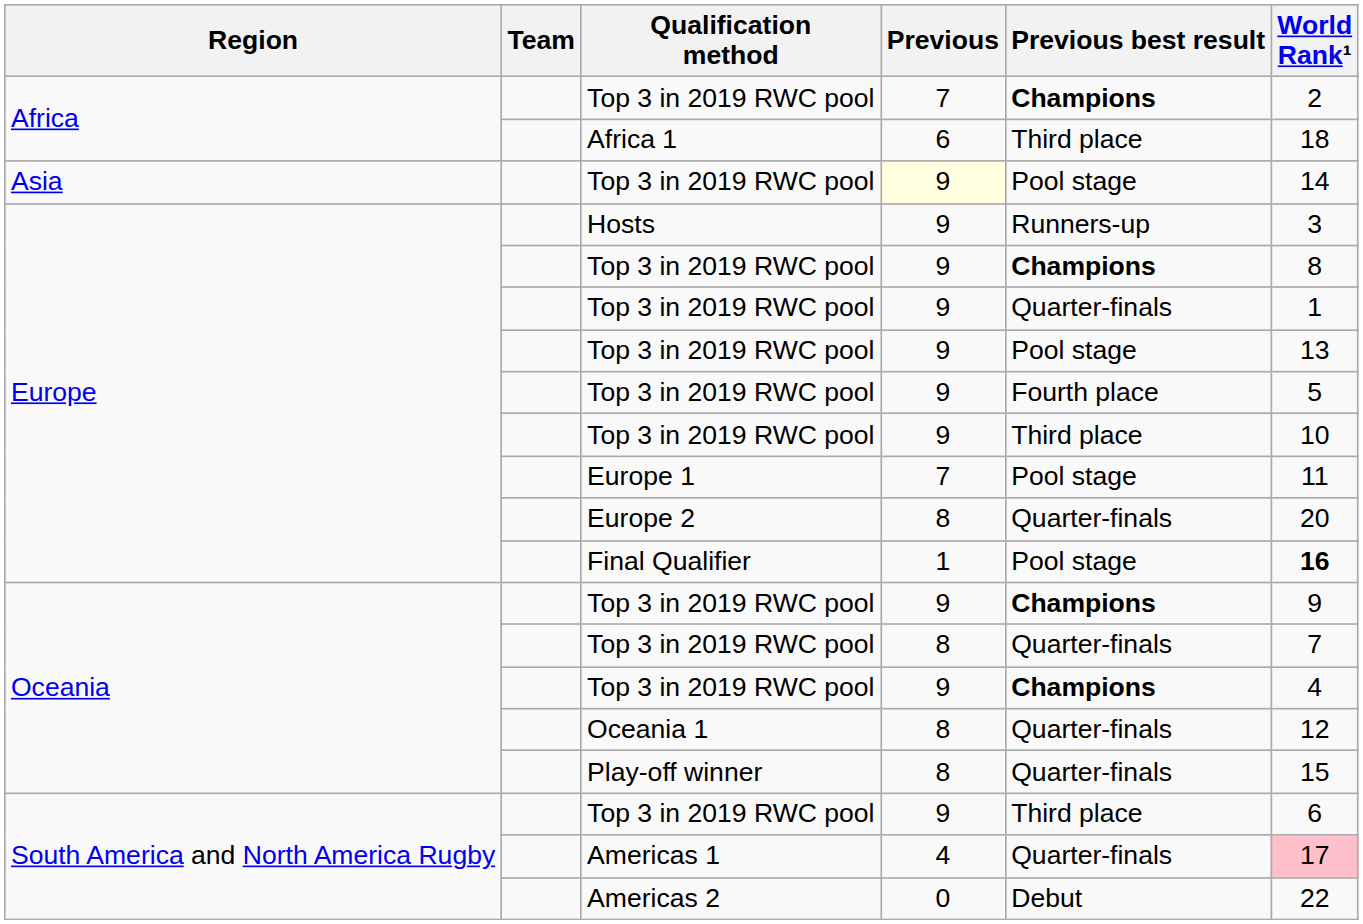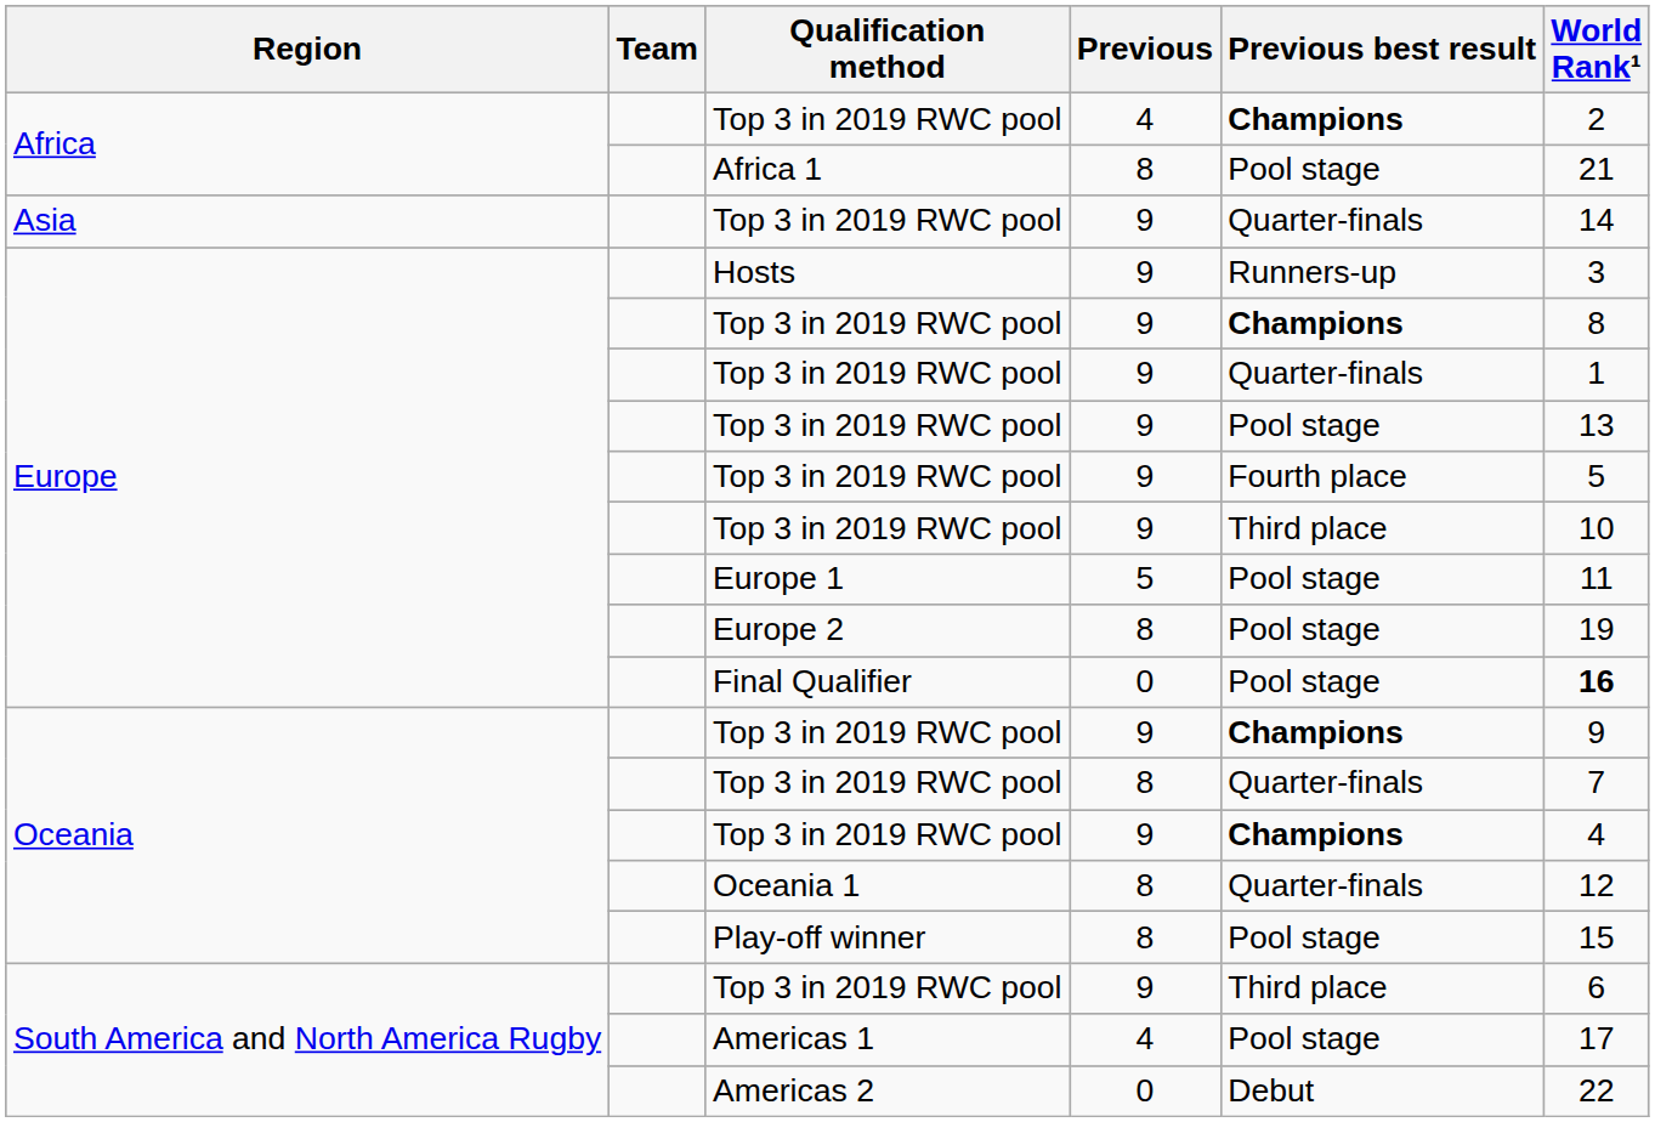 <table class="wikitable sortable">
 <tr>
 <th>Region</th>
 <th>Team</th>
 <th>Qualification<br>method</th>
 <th>Previous<br> </th>
 <th>Previous best result</th>
 <th><a href='#'>World <br>Rank</a>¹</th>
 </tr>
 <tr>
 <td rowspan=2><a href='#'>Africa</a></td>
 <td></td>
 <td>Top 3 in 2019 RWC pool</td>
-<td align=center>7</td>
+<td align=center>4</td>
 <td data-sort-value="1"><strong>Champions</strong> </td>
 <td align=center>2</td>
 </tr>
 <tr>
 <td></td>
 <td>Africa 1</td>
-<td align=center>6</td>
-<td data-sort-value="3">Third place </td>
-<td align=center>18</td>
+<td align=center>8</td>
+<td data-sort-value="9">Pool stage </td>
+<td align=center>21</td>
 </tr>
 <tr>
 <td><a href='#'>Asia</a></td>
 <td></td>
 <td>Top 3 in 2019 RWC pool</td>
-<td align=center style="background: lightyellow;">9</td>
-<td data-sort-value="9">Pool stage </td>
+<td align=center>9</td>
+<td data-sort-value="5">Quarter-finals </td>
 <td align=center>14</td>
 </tr>
 <tr>
 <td rowspan=9><a href='#'>Europe</a></td>
 <td></td>
 <td>Hosts</td>
 <td align=center>9</td>
 <td data-sort-value="2">Runners-up </td>
 <td align=center>3</td>
 </tr>
 <tr>
 <td></td>
 <td>Top 3 in 2019 RWC pool</td>
 <td align=center>9</td>
 <td data-sort-value="1"><strong>Champions</strong> </td>
 <td align=center>8</td>
 </tr>
 <tr>
 <td></td>
 <td>Top 3 in 2019 RWC pool</td>
 <td align=center>9</td>
 <td data-sort-value="5">Quarter-finals </td>
 <td align=center>1</td>
 </tr>
 <tr>
 <td></td>
 <td>Top 3 in 2019 RWC pool</td>
 <td align=center>9</td>
 <td data-sort-value="9">Pool stage </td>
 <td align=center>13</td>
 </tr>
 <tr>
 <td></td>
 <td>Top 3 in 2019 RWC pool</td>
 <td align=center>9</td>
 <td data-sort-value="4">Fourth place </td>
 <td align=center>5</td>
 </tr>
 <tr>
 <td></td>
 <td>Top 3 in 2019 RWC pool</td>
 <td align=center>9</td>
 <td data-sort-value="3">Third place </td>
 <td align=center>10</td>
 </tr>
 <tr>
 <td></td>
 <td>Europe 1</td>
-<td align=center>7</td>
+<td align=center>5</td>
 <td data-sort-value="9">Pool stage </td>
 <td align=center>11</td>
 </tr>
 <tr>
 <td></td>
 <td>Europe 2</td>
 <td align=center>8</td>
-<td data-sort-value="5">Quarter-finals </td>
-<td align=center>20</td>
+<td data-sort-value="9">Pool stage </td>
+<td align=center>19</td>
 </tr>
 <tr>
 <td></td>
 <td>Final Qualifier</td>
-<td align=center>1</td>
+<td align=center>0</td>
 <td data-sort-value="9">Pool stage </td>
 <td align=center><strong>16</strong></td>
 </tr>
 <tr>
 <td rowspan=5><a href='#'>Oceania</a></td>
 <td></td>
 <td>Top 3 in 2019 RWC pool</td>
 <td align=center>9</td>
 <td data-sort-value="1"><strong>Champions</strong> </td>
 <td align=center>9</td>
 </tr>
 <tr>
 <td></td>
 <td>Top 3 in 2019 RWC pool</td>
 <td align=center>8</td>
 <td data-sort-value="5">Quarter-finals </td>
 <td align=center>7</td>
 </tr>
 <tr>
 <td></td>
 <td>Top 3 in 2019 RWC pool</td>
 <td align=center>9</td>
 <td data-sort-value="1"><strong>Champions</strong> </td>
 <td align=center>4</td>
 </tr>
 <tr>
 <td></td>
 <td>Oceania 1</td>
 <td align=center>8</td>
 <td data-sort-value="5">Quarter-finals </td>
 <td align=center>12</td>
 </tr>
 <tr>
 <td></td>
 <td>Play-off winner</td>
 <td align=center>8</td>
-<td data-sort-value="5">Quarter-finals </td>
+<td data-sort-value="5">Pool stage </td>
 <td align=center>15</td>
 </tr>
 <tr>
 <td rowspan=3><a href='#'>South America</a> and <a href='#'>North America Rugby</a></td>
 <td></td>
 <td>Top 3 in 2019 RWC pool</td>
 <td align=center>9</td>
 <td data-sort-value="3">Third place </td>
 <td align=center>6</td>
 </tr>
 <tr>
 <td></td>
 <td>Americas 1</td>
 <td align=center>4</td>
-<td data-sort-value="5">Quarter-finals </td>
-<td align=center style="background: pink;">17</td>
+<td data-sort-value="9">Pool stage </td>
+<td align=center>17</td>
 </tr>
 <tr>
 <td></td>
 <td>Americas 2</td>
 <td align=center>0</td>
 <td data-sort-value="10">Debut</td>
 <td align=center>22</td>
 </tr>
 </table>
